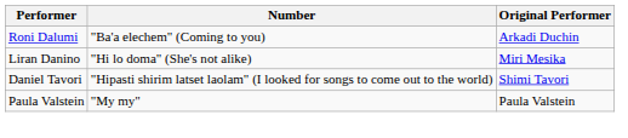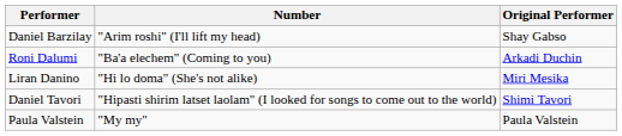 <table class="wikitable">
 <tr>
 <th>Performer</th>
 <th>Number</th>
 <th>Original Performer</th>
+</tr>
+<tr>
+<td>Daniel Barzilay</td>
+<td>"Arim roshi" (I'll lift my head)</td>
+<td>Shay Gabso</td>
 </tr>
 <tr>
 <td><a href='#'>Roni Dalumi</a></td>
 <td>"Ba'a elechem" (Coming to you)</td>
 <td><a href='#'>Arkadi Duchin</a></td>
 </tr>
 <tr>
 <td>Liran Danino</td>
 <td>"Hi lo doma" (She's not alike)</td>
 <td><a href='#'>Miri Mesika</a></td>
 </tr>
 <tr>
 <td>Daniel Tavori</td>
 <td>"Hipasti shirim latset laolam" (I looked for songs to come out to the world)</td>
 <td><a href='#'>Shimi Tavori</a></td>
 </tr>
 <tr>
 <td>Paula Valstein</td>
 <td>"My my"</td>
 <td>Paula Valstein</td>
 </tr>
 </table>
